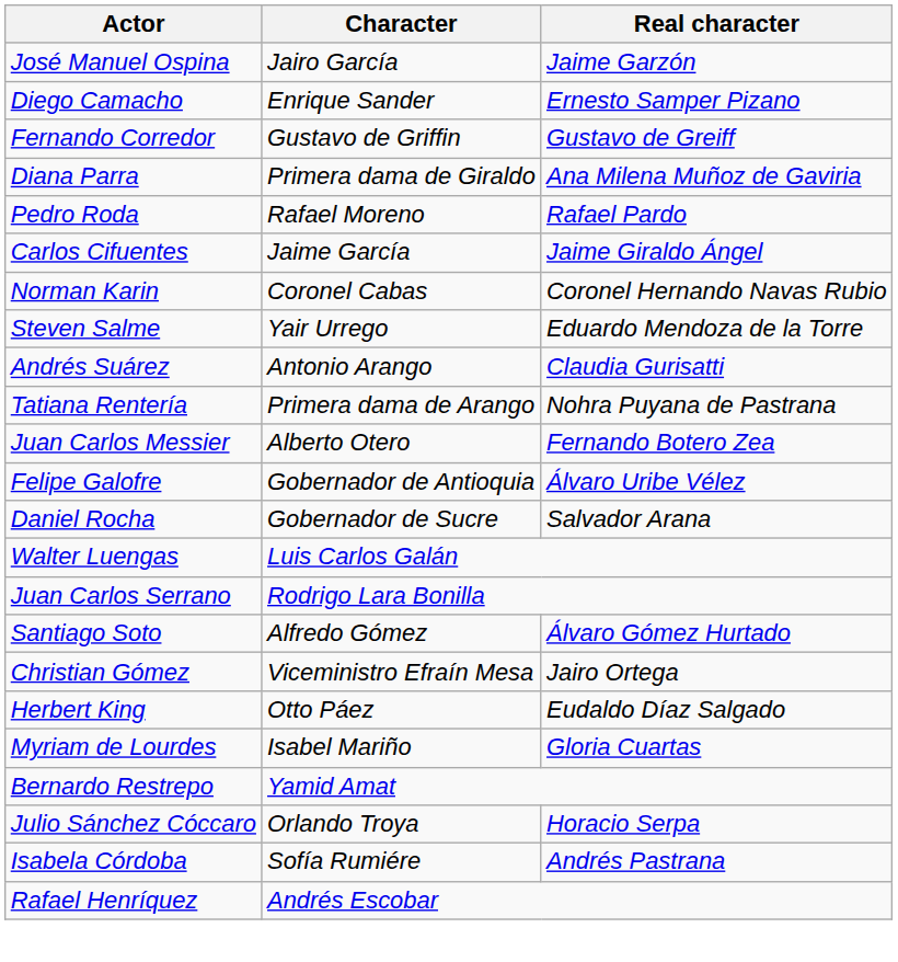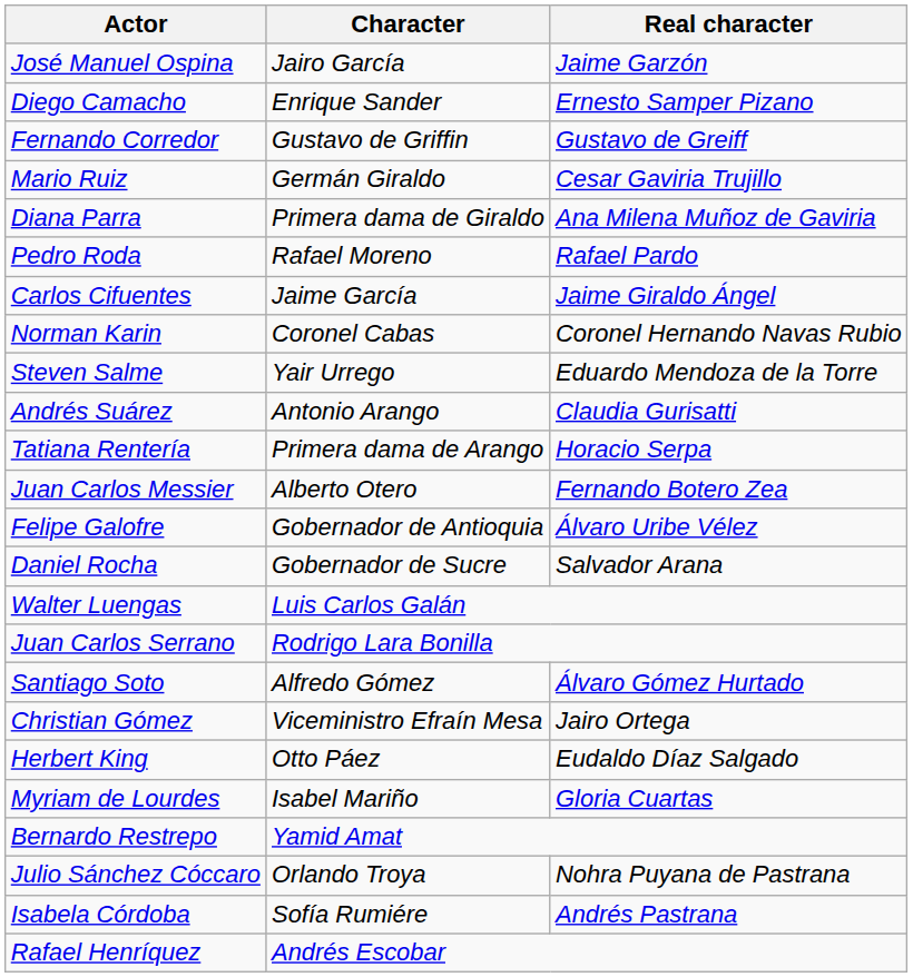 <table class="wikitable sortable">
 <tr>
 <th>Actor</th>
 <th>Character</th>
 <th>Real character</th>
 </tr>
 <tr>
 <td><em><a href='#'>José Manuel Ospina</a></em></td>
 <td><em>Jairo García</em></td>
 <td><em><a href='#'>Jaime Garzón</a></em></td>
 </tr>
 <tr>
 <td><a href='#'><em>Diego Camacho</em></a></td>
 <td><em>Enrique Sander</em></td>
 <td><em><a href='#'>Ernesto Samper Pizano</a></em></td>
 </tr>
 <tr>
 <td><em><a href='#'>Fernando Corredor</a></em></td>
 <td><em>Gustavo de Griffin</em></td>
 <td><em><a href='#'>Gustavo de Greiff</a></em></td>
+</tr>
+<tr>
+<td><a href='#'><em>Mario Ruiz</em></a></td>
+<td><em>Germán Giraldo</em></td>
+<td><em><a href='#'>Cesar Gaviria Trujillo</a></em></td>
 </tr>
 <tr>
 <td><em><a href='#'>Diana Parra</a></em></td>
 <td><em>Primera dama de Giraldo</em></td>
 <td><em><a href='#'>Ana Milena Muñoz de Gaviria</a></em></td>
 </tr>
 <tr>
 <td><em><a href='#'>Pedro Roda</a></em></td>
 <td><em>Rafael Moreno</em></td>
 <td><em><a href='#'>Rafael Pardo</a></em></td>
 </tr>
 <tr>
 <td><em><a href='#'>Carlos Cifuentes</a></em></td>
 <td><em>Jaime García</em></td>
 <td><em><a href='#'>Jaime Giraldo Ángel</a></em></td>
 </tr>
 <tr>
 <td><em><a href='#'>Norman Karin</a></em></td>
 <td><em>Coronel Cabas</em></td>
 <td><em>Coronel Hernando Navas Rubio</em></td>
 </tr>
 <tr>
 <td><em><a href='#'>Steven Salme</a></em></td>
 <td><em>Yair Urrego</em></td>
 <td><em>Eduardo Mendoza de la Torre</em></td>
 </tr>
 <tr>
 <td><a href='#'><em>Andrés Suárez</em></a></td>
 <td><em>Antonio Arango</em></td>
 <td><em><a href='#'>Claudia Gurisatti</a></em></td>
 </tr>
 <tr>
 <td><em><a href='#'>Tatiana Rentería</a></em></td>
 <td><em>Primera dama de Arango</em></td>
-<td><em>Nohra Puyana de Pastrana</em></td>
+<td><em><a href='#'>Horacio Serpa</a></em></td>
 </tr>
 <tr>
 <td><em><a href='#'>Juan Carlos Messier</a></em></td>
 <td><em>Alberto Otero</em></td>
 <td><em><a href='#'>Fernando Botero Zea</a></em></td>
 </tr>
 <tr>
 <td><em><a href='#'>Felipe Galofre</a></em></td>
 <td><em>Gobernador de Antioquia</em></td>
 <td><em><a href='#'>Álvaro Uribe Vélez</a></em></td>
 </tr>
 <tr>
 <td><em><a href='#'>Daniel Rocha</a></em></td>
 <td><em>Gobernador de Sucre</em></td>
 <td><em>Salvador Arana</em></td>
 </tr>
 <tr>
 <td><em><a href='#'>Walter Luengas</a></em></td>
 <td colspan="2"><em><a href='#'>Luis Carlos Galán</a></em></td>
 </tr>
 <tr>
 <td><a href='#'><em>Juan Carlos Serrano</em></a></td>
 <td colspan="2"><em><a href='#'>Rodrigo Lara Bonilla</a></em></td>
 </tr>
 <tr>
 <td><a href='#'><em>Santiago Soto</em></a></td>
 <td><em>Alfredo Gómez</em></td>
 <td><em><a href='#'>Álvaro Gómez Hurtado</a></em></td>
 </tr>
 <tr>
 <td><a href='#'><em>Christian Gómez</em></a></td>
 <td><em>Viceministro Efraín Mesa</em></td>
 <td><em>Jairo Ortega</em></td>
 </tr>
 <tr>
 <td><em><a href='#'>Herbert King</a></em></td>
 <td><em>Otto Páez</em></td>
 <td><em>Eudaldo Díaz Salgado</em></td>
 </tr>
 <tr>
 <td><em><a href='#'>Myriam de Lourdes</a></em></td>
 <td><em>Isabel Mariño</em></td>
 <td><em><a href='#'>Gloria Cuartas</a></em></td>
 </tr>
 <tr>
 <td><em><a href='#'>Bernardo Restrepo</a></em></td>
 <td colspan="2"><em><a href='#'>Yamid Amat</a></em></td>
 </tr>
 <tr>
 <td><em><a href='#'>Julio Sánchez Cóccaro</a></em></td>
 <td><em>Orlando Troya</em></td>
-<td><em><a href='#'>Horacio Serpa</a></em></td>
+<td><em>Nohra Puyana de Pastrana</em></td>
 </tr>
 <tr>
 <td><em><a href='#'>Isabela Córdoba</a></em></td>
 <td><em>Sofía Rumiére</em></td>
 <td><em><a href='#'>Andrés Pastrana</a></em></td>
 </tr>
 <tr>
 <td><em><a href='#'>Rafael Henríquez</a></em></td>
 <td colspan="2"><em><a href='#'>Andrés Escobar</a></em></td>
 </tr>
 </table>
